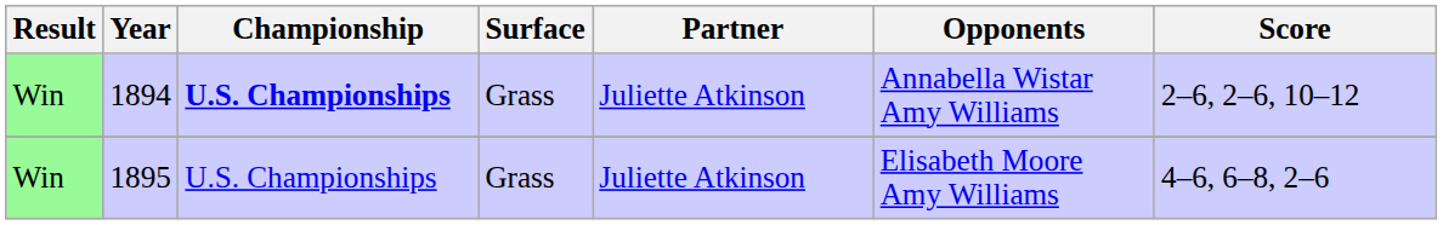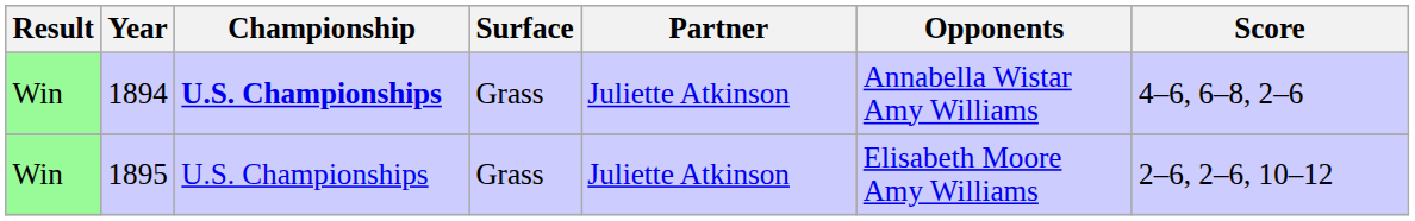 <table class="sortable wikitable">
 <tr>
 <th>Result</th>
 <th style="width:30px">Year</th>
 <th style="width:150px">Championship</th>
 <th style="width:50px">Surface</th>
 <th style="width:140px">Partner</th>
 <th style="width:140px">Opponents</th>
 <th style="width:140px" class="unsortable">Score</th>
 </tr>
 <tr style="background:#ccf;">
 <td style="background:#98fb98;">Win</td>
 <td>1894</td>
 <td><strong><a href='#'>U.S. Championships</a></strong></td>
 <td>Grass</td>
 <td> <a href='#'>Juliette Atkinson</a></td>
 <td> <a href='#'>Annabella Wistar</a><br> <a href='#'>Amy Williams</a></td>
-<td>2–6, 2–6, 10–12</td>
+<td>4–6, 6–8, 2–6</td>
 </tr>
 <tr style="background:#ccf;">
 </tr>
 <tr style="background:#ccf;">
 <td style="background:#98fb98;">Win</td>
 <td>1895</td>
 <td><a href='#'>U.S. Championships</a></td>
 <td>Grass</td>
 <td> <a href='#'>Juliette Atkinson</a></td>
 <td> <a href='#'>Elisabeth Moore</a><br> <a href='#'>Amy Williams</a></td>
-<td>4–6, 6–8, 2–6</td>
+<td>2–6, 2–6, 10–12</td>
 </tr>
 </table>
